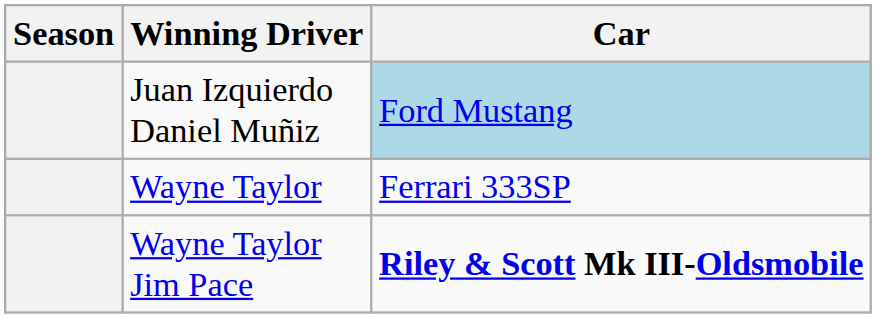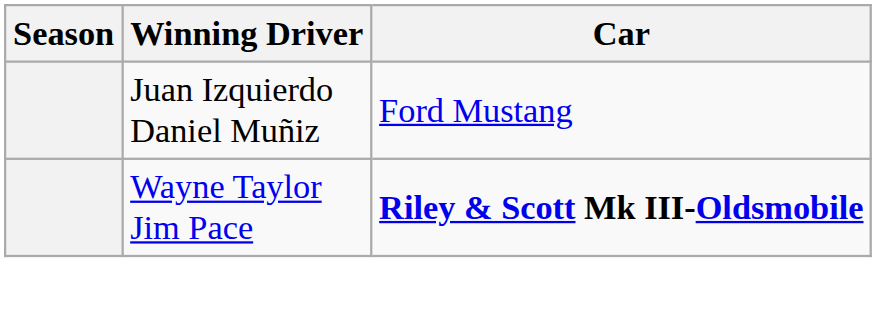 <table class="wikitable" style="font-size: 95%;">
 <tr>
 <th>Season</th>
 <th>Winning Driver</th>
 <th>Car</th>
 </tr>
 <tr>
 <th></th>
 <td> Juan Izquierdo<br> Daniel Muñiz</td>
-<td style="background: lightblue;"><a href='#'>Ford Mustang</a></td>
-</tr>
-<tr>
-<th></th>
-<td> <a href='#'>Wayne Taylor</a></td>
-<td><a href='#'>Ferrari 333SP</a></td>
+<td><a href='#'>Ford Mustang</a></td>
 </tr>
 <tr>
 <th></th>
 <td> <a href='#'>Wayne Taylor</a><br> <a href='#'>Jim Pace</a></td>
 <td><strong><a href='#'>Riley & Scott</a> Mk III-<a href='#'>Oldsmobile</a></strong></td>
 </tr>
 </table>
